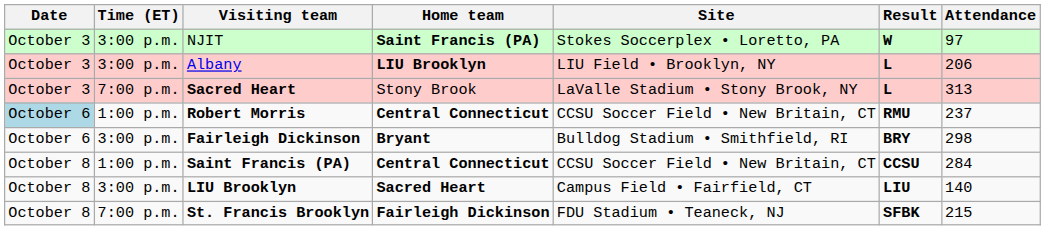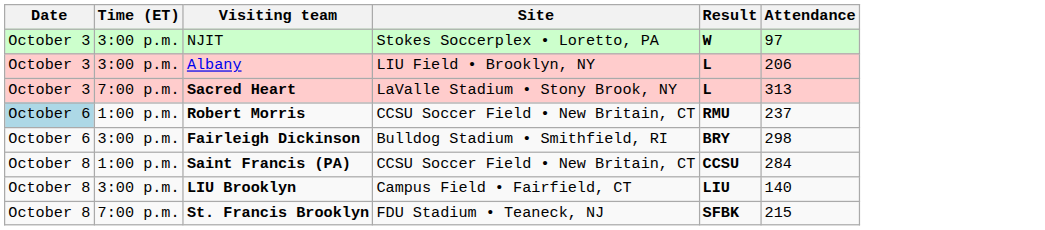 <table class="wikitable" style="font-size:95%;">
 <tr>
 <th>Date</th>
 <th>Time (ET)</th>
 <th>Visiting team</th>
-<th>Home team</th>
 <th>Site</th>
 <th>Result</th>
 <th>Attendance</th>
 </tr>
 <tr style="background:#cfc;">
 <td>October 3</td>
 <td>3:00 p.m.</td>
 <td>NJIT</td>
-<td><strong>Saint Francis (PA)</strong></td>
 <td>Stokes Soccerplex • Loretto, PA</td>
 <td><strong>W</strong> </td>
 <td>97</td>
 </tr>
 <tr style="background:#fcc;">
 <td>October 3</td>
 <td>3:00 p.m.</td>
 <td><a href='#'>Albany</a></td>
-<td><strong>LIU Brooklyn</strong></td>
 <td>LIU Field • Brooklyn, NY</td>
 <td><strong>L</strong>  </td>
 <td>206</td>
 </tr>
 <tr style="background:#fcc;">
 <td>October 3</td>
 <td>7:00 p.m.</td>
 <td><strong>Sacred Heart</strong></td>
-<td>Stony Brook</td>
 <td>LaValle Stadium • Stony Brook, NY</td>
 <td><strong>L</strong> </td>
 <td>313</td>
 </tr>
 <tr>
 <td style="background: lightblue;">October 6</td>
 <td>1:00 p.m.</td>
 <td><strong>Robert Morris</strong></td>
-<td><strong>Central Connecticut</strong></td>
 <td>CCSU Soccer Field • New Britain, CT</td>
 <td><strong>RMU</strong> </td>
 <td>237</td>
 </tr>
 <tr>
 <td>October 6</td>
 <td>3:00 p.m.</td>
 <td><strong>Fairleigh Dickinson</strong></td>
-<td><strong>Bryant</strong></td>
 <td>Bulldog Stadium • Smithfield, RI</td>
 <td><strong>BRY</strong> </td>
 <td>298</td>
 </tr>
 <tr>
 <td>October 8</td>
 <td>1:00 p.m.</td>
 <td><strong>Saint Francis (PA)</strong></td>
-<td><strong>Central Connecticut</strong></td>
 <td>CCSU Soccer Field • New Britain, CT</td>
 <td><strong>CCSU</strong> </td>
 <td>284</td>
 </tr>
 <tr>
 <td>October 8</td>
 <td>3:00 p.m.</td>
 <td><strong>LIU Brooklyn</strong></td>
-<td><strong>Sacred Heart</strong></td>
 <td>Campus Field • Fairfield, CT</td>
 <td><strong>LIU</strong> </td>
 <td>140</td>
 </tr>
 <tr>
 <td>October 8</td>
 <td>7:00 p.m.</td>
 <td><strong>St. Francis Brooklyn</strong></td>
-<td><strong>Fairleigh Dickinson</strong></td>
 <td>FDU Stadium • Teaneck, NJ</td>
 <td><strong>SFBK</strong> </td>
 <td>215</td>
 </tr>
 </table>
